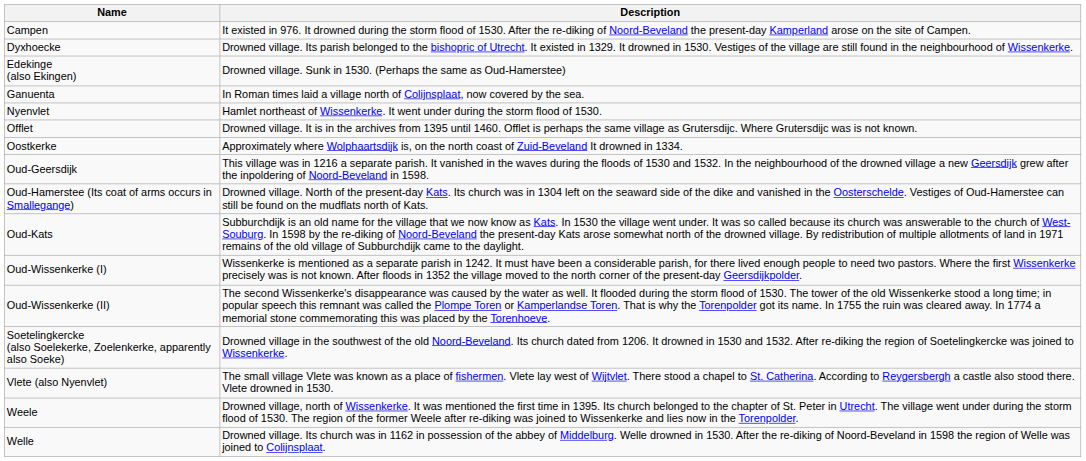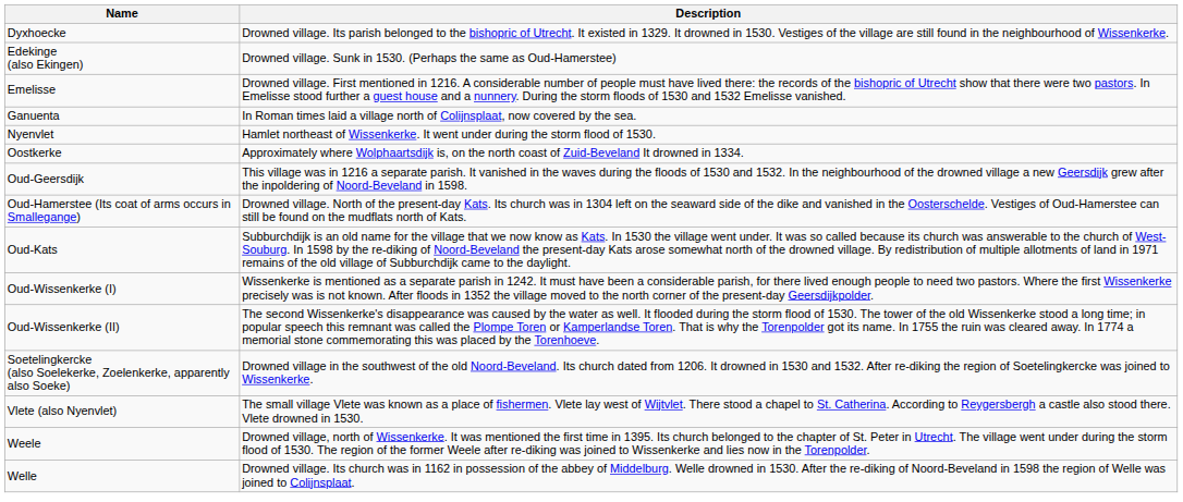 <table class="wikitable" width="100%">
 <tr>
 <th width=20%>Name</th>
 <th width=80%>Description</th>
-</tr>
-<tr>
-<td>Campen</td>
-<td>It existed in 976. It drowned during the storm flood of 1530. After the re-diking of <a href='#'>Noord-Beveland</a> the present-day <a href='#'>Kamperland</a> arose on the site of Campen.</td>
 </tr>
 <tr>
 <td>Dyxhoecke</td>
 <td>Drowned village. Its parish belonged to the <a href='#'>bishopric of Utrecht</a>. It existed in 1329. It drowned in 1530. Vestiges of the village are still found in the neighbourhood of <a href='#'>Wissenkerke</a>.</td>
 </tr>
 <tr>
 <td>Edekinge<br>(also Ekingen)</td>
 <td>Drowned village. Sunk in 1530. (Perhaps the same as Oud-Hamerstee)</td>
 </tr>
 <tr>
+<td>Emelisse</td>
+<td>Drowned village. First mentioned in 1216. A considerable number of people must have lived there: the records of the <a href='#'>bishopric of Utrecht</a> show that there were two <a href='#'>pastors</a>. In Emelisse stood further a <a href='#'>guest house</a> and a <a href='#'>nunnery</a>. During the storm floods of 1530 and 1532 Emelisse vanished.</td>
+</tr>
+<tr>
 <td>Ganuenta</td>
 <td>In Roman times laid a village north of <a href='#'>Colijnsplaat</a>, now covered by the sea.</td>
 </tr>
 <tr>
 <td>Nyenvlet</td>
 <td>Hamlet northeast of <a href='#'>Wissenkerke</a>. It went under during the storm flood of 1530.</td>
-</tr>
-<tr>
-<td>Offlet</td>
-<td>Drowned village. It is in the archives from 1395 until 1460. Offlet is perhaps the same village as Grutersdijc. Where Grutersdijc was is not known.</td>
 </tr>
 <tr>
 <td>Oostkerke</td>
 <td>Approximately where <a href='#'>Wolphaartsdijk</a> is, on the north coast of <a href='#'>Zuid-Beveland</a> It drowned in 1334.</td>
 </tr>
 <tr>
 <td>Oud-Geersdijk</td>
 <td>This village was in 1216 a separate parish. It vanished in the waves during the floods of 1530 and 1532. In the neighbourhood of the drowned village a new <a href='#'>Geersdijk</a> grew after the inpoldering of <a href='#'>Noord-Beveland</a> in 1598.</td>
 </tr>
 <tr>
 <td>Oud-Hamerstee (Its coat of arms occurs in <a href='#'>Smallegange</a>)</td>
 <td>Drowned village. North of the present-day <a href='#'>Kats</a>. Its church was in 1304 left on the seaward side of the dike and vanished in the <a href='#'>Oosterschelde</a>. Vestiges of Oud-Hamerstee can still be found on the mudflats north of Kats.</td>
 </tr>
 <tr>
 <td>Oud-Kats</td>
 <td>Subburchdijk is an old name for the village that we now know as <a href='#'>Kats</a>. In 1530 the village went under. It was so called because its church was answerable to the church of <a href='#'>West-Souburg</a>. In 1598 by the re-diking of <a href='#'>Noord-Beveland</a> the present-day Kats arose somewhat north of the drowned village. By redistribution of multiple allotments of land in 1971 remains of the old village of Subburchdijk came to the daylight.</td>
 </tr>
 <tr>
 <td>Oud-Wissenkerke (I)</td>
 <td>Wissenkerke is mentioned as a separate parish in 1242. It must have been a considerable parish, for there lived enough people to need two pastors. Where the first <a href='#'>Wissenkerke</a> precisely was is not known. After floods in 1352 the village moved to the north corner of the present-day <a href='#'>Geersdijkpolder</a>.</td>
 </tr>
 <tr>
 <td>Oud-Wissenkerke (II)</td>
 <td>The second Wissenkerke's disappearance was caused by the water as well. It flooded during the storm flood of 1530. The tower of the old Wissenkerke stood a long time; in popular speech this remnant was called the <a href='#'>Plompe Toren</a> or <a href='#'>Kamperlandse Toren</a>. That is why the <a href='#'>Torenpolder</a> got its name. In 1755 the ruin was cleared away. In 1774 a memorial stone commemorating this was placed by the <a href='#'>Torenhoeve</a>.</td>
 </tr>
 <tr>
 <td>Soetelingkercke <br>(also Soelekerke, Zoelenkerke, apparently also Soeke)</td>
 <td>Drowned village in the southwest of the old <a href='#'>Noord-Beveland</a>. Its church dated from 1206. It drowned in 1530 and 1532. After re-diking the region of Soetelingkercke was joined to <a href='#'>Wissenkerke</a>.</td>
 </tr>
 <tr>
 <td>Vlete (also Nyenvlet)</td>
 <td>The small village Vlete was known as a place of <a href='#'>fishermen</a>. Vlete lay west of <a href='#'>Wijtvlet</a>. There stood a chapel to <a href='#'>St. Catherina</a>. According to <a href='#'>Reygersbergh</a> a castle also stood there. Vlete drowned in 1530.</td>
 </tr>
 <tr>
 <td>Weele</td>
 <td>Drowned village, north of <a href='#'>Wissenkerke</a>. It was mentioned the first time in 1395. Its church belonged to the chapter of St. Peter in <a href='#'>Utrecht</a>. The village went under during the storm flood of 1530. The region of the former Weele after re-diking was joined to Wissenkerke and lies now in the <a href='#'>Torenpolder</a>.</td>
 </tr>
 <tr>
 <td>Welle</td>
 <td>Drowned village. Its church was in 1162 in possession of the abbey of <a href='#'>Middelburg</a>. Welle drowned in 1530. After the re-diking of Noord-Beveland in 1598 the region of Welle was joined to <a href='#'>Colijnsplaat</a>.</td>
 </tr>
 </table>
